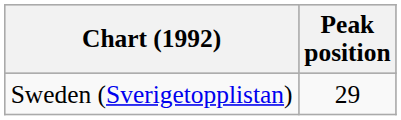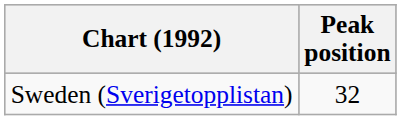 <table class="wikitable">
 <tr>
 <th>Chart (1992)</th>
 <th>Peak<br>position</th>
 </tr>
 <tr>
 <td>Sweden (<a href='#'>Sverigetopplistan</a>)</td>
-<td align="center">29</td>
+<td align="center">32</td>
 </tr>
 </table>
